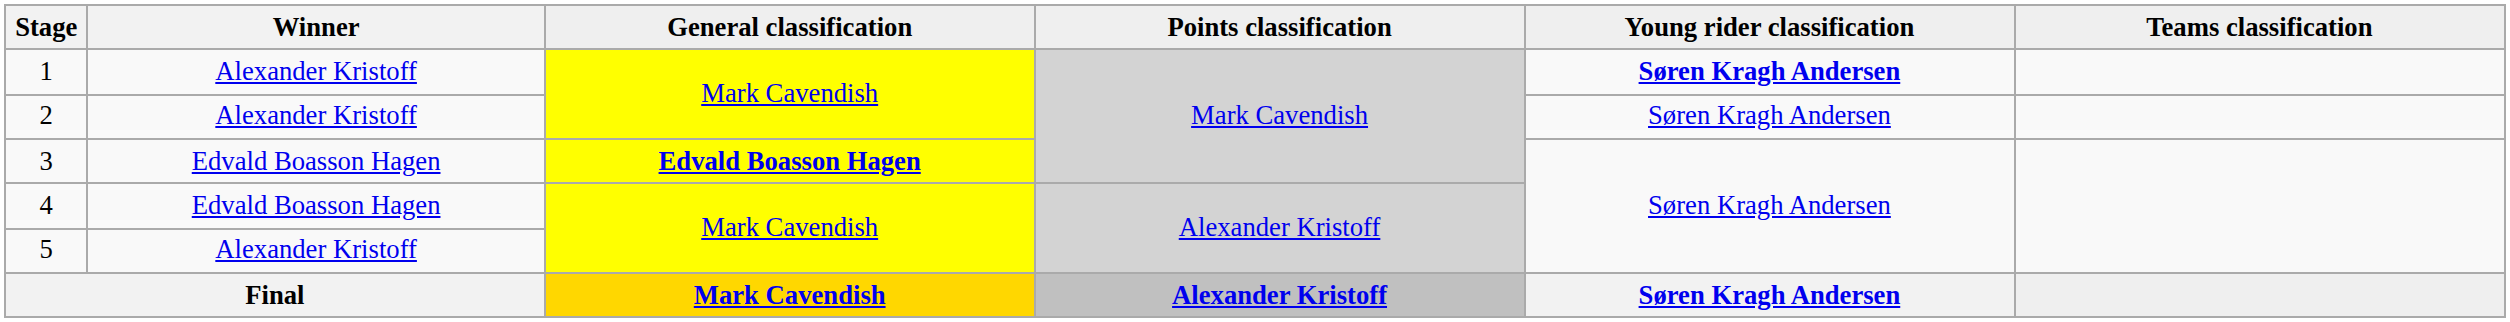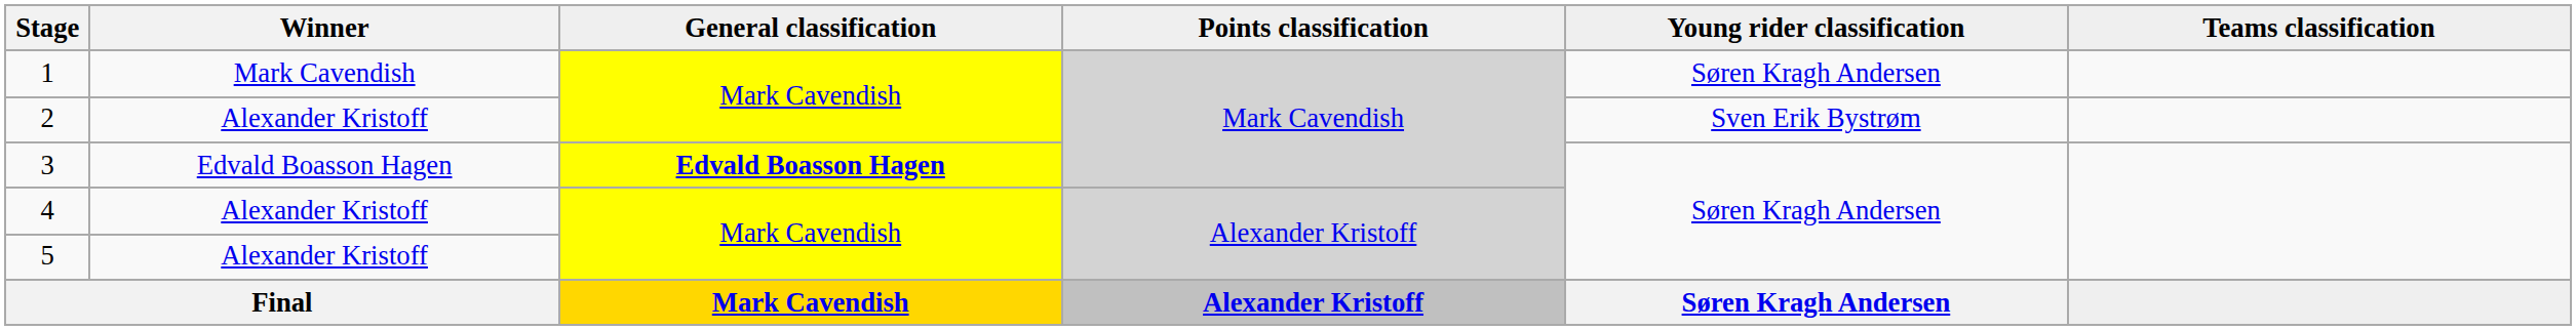 <table class="wikitable" style="text-align: center; font-size:smaller;">
 <tr style="background-color: #efefef;">
 <th width="1%">Stage</th>
 <th width="14%">Winner</th>
 <th style="background:#EFEFEF;" width="15%">General classification<br></th>
 <th style="background:#EFEFEF;" width="15%">Points classification<br></th>
 <th style="background:#EFEFEF"  width="15%">Young rider classification<br></th>
 <th style="background:#EFEFEF;" width="15%">Teams classification</th>
 </tr>
 <tr>
 <td>1</td>
-<td><a href='#'>Alexander Kristoff</a></td>
+<td><a href='#'>Mark Cavendish</a></td>
 <td style="background:yellow;" rowspan=2><a href='#'>Mark Cavendish</a></td>
 <td style="background:lightgrey;" rowspan=3><a href='#'>Mark Cavendish</a></td>
-<td style="background:offwhite;"><strong><a href='#'>Søren Kragh Andersen</a></strong></td>
+<td style="background:offwhite;"><a href='#'>Søren Kragh Andersen</a></td>
 <td></td>
 </tr>
 <tr>
 <td>2</td>
 <td><a href='#'>Alexander Kristoff</a></td>
-<td style="background:offwhite;"><a href='#'>Søren Kragh Andersen</a></td>
+<td style="background:offwhite;"><a href='#'>Sven Erik Bystrøm</a></td>
 <td rowspan=1></td>
 </tr>
 <tr>
 <td>3</td>
 <td><a href='#'>Edvald Boasson Hagen</a></td>
 <td style="background:yellow;"><strong><a href='#'>Edvald Boasson Hagen</a></strong></td>
 <td style="background:offwhite;" rowspan=3><a href='#'>Søren Kragh Andersen</a></td>
 <td rowspan =3></td>
 </tr>
 <tr>
 <td>4</td>
-<td><a href='#'>Edvald Boasson Hagen</a></td>
+<td><a href='#'>Alexander Kristoff</a></td>
 <td style="background:yellow;" rowspan=2><a href='#'>Mark Cavendish</a></td>
 <td style="background:lightgrey;" rowspan=2><a href='#'>Alexander Kristoff</a></td>
 </tr>
 <tr>
 <td>5</td>
 <td><a href='#'>Alexander Kristoff</a></td>
 </tr>
 <tr>
 <th colspan=2><strong>Final</strong></th>
 <th style="background:gold;"><a href='#'>Mark Cavendish</a></th>
 <th style="background:silver;"><a href='#'>Alexander Kristoff</a></th>
 <th style="background:offwhite;"><a href='#'>Søren Kragh Andersen</a></th>
 <th style="background:#EFEFEF;"></th>
 </tr>
 </table>
